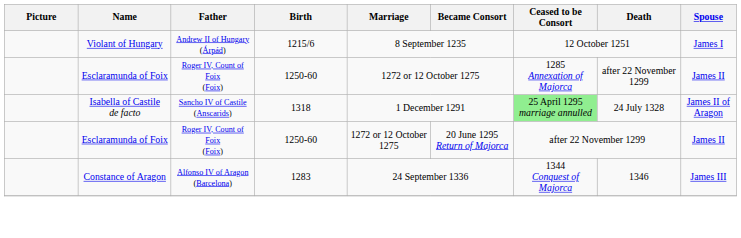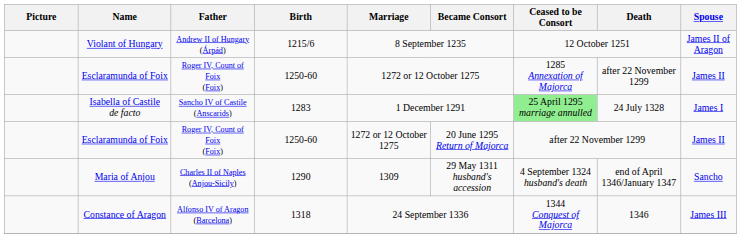 <table width=95% class="wikitable">
 <tr>
 <th width = "8%">Picture</th>
 <th width = "10%">Name</th>
 <th width = "9%">Father</th>
 <th width = "10%">Birth</th>
 <th width = "9%">Marriage</th>
 <th width = "9%">Became Consort</th>
 <th width = "9%">Ceased to be Consort</th>
 <th width = "9%">Death</th>
 <th width = "6%"><a href='#'>Spouse</a></th>
 </tr>
 <tr>
 <td align="center"></td>
 <td align="center"><a href='#'>Violant of Hungary</a><br></td>
 <td align="center"><small><a href='#'>Andrew II of Hungary</a><br>(<a href='#'>Árpád</a>)</small></td>
 <td align="center">1215/6</td>
 <td align="center" colspan="2">8 September 1235</td>
 <td align="center" colspan="2">12 October 1251</td>
-<td align="center" rowspan="1"><a href='#'>James I</a></td>
+<td align="center"><a href='#'>James II of Aragon</a></td>
 </tr>
 <tr>
 <td align="center"></td>
 <td align="center"><a href='#'>Esclaramunda of Foix</a><br></td>
 <td align="center"><small><a href='#'>Roger IV, Count of Foix</a><br>(<a href='#'>Foix</a>)</small></td>
 <td align="center">1250-60</td>
 <td align="center" colspan="2">1272 or 12 October 1275</td>
 <td align="center">1285<br><em><a href='#'>Annexation of Majorca</a></em></td>
 <td align="center">after 22 November 1299</td>
 <td align="center"><a href='#'>James II</a></td>
 </tr>
 <tr>
 <td align="center"></td>
 <td align="center"><a href='#'>Isabella of Castile</a><br><em>de facto</em><br></td>
 <td align="center"><small><a href='#'>Sancho IV of Castile</a><br>(<a href='#'>Anscarids</a>)</small></td>
-<td align="center">1318</td>
+<td align="center">1283</td>
 <td align="center" colspan="2">1 December 1291</td>
 <td align="center" style="background: lightgreen;">25 April 1295<br><em>marriage annulled</em></td>
 <td align="center">24 July 1328</td>
-<td align="center"><a href='#'>James II of Aragon</a></td>
+<td align="center" rowspan="1"><a href='#'>James I</a></td>
 </tr>
 <tr>
 <td align="center"></td>
 <td align="center"><a href='#'>Esclaramunda of Foix</a><br></td>
 <td align="center"><small><a href='#'>Roger IV, Count of Foix</a><br>(<a href='#'>Foix</a>)</small></td>
 <td align="center">1250-60</td>
 <td align="center">1272 or 12 October 1275</td>
 <td align="center">20 June 1295<br><em><a href='#'>Return of Majorca</a></em></td>
 <td align="center" colspan="2">after 22 November 1299</td>
 <td align="center"><a href='#'>James II</a></td>
 </tr>
 <tr>
 <td align="center"></td>
+<td align="center"><a href='#'>Maria of Anjou</a><br></td>
+<td align="center"><small><a href='#'>Charles II of Naples</a><br>(<a href='#'>Anjou-Sicily</a>)</small></td>
+<td align="center">1290</td>
+<td align="center">1309</td>
+<td align="center">29 May 1311<br><em>husband's accession</em></td>
+<td align="center">4 September 1324<br><em>husband's death</em></td>
+<td align="center">end of April 1346/January 1347</td>
+<td align="center"><a href='#'>Sancho</a></td>
+</tr>
+<tr>
+<td align="center"></td>
 <td align="center"><a href='#'>Constance of Aragon</a><br></td>
 <td align="center"><small><a href='#'>Alfonso IV of Aragon</a><br>(<a href='#'>Barcelona</a>)</small></td>
-<td align="center">1283</td>
+<td align="center">1318</td>
 <td align="center" colspan="2">24 September 1336</td>
 <td align="center">1344<br><em><a href='#'>Conquest of Majorca</a></em></td>
 <td align="center">1346</td>
 <td align="center"><a href='#'>James III</a></td>
 </tr>
 <tr>
 </tr>
 </table>
